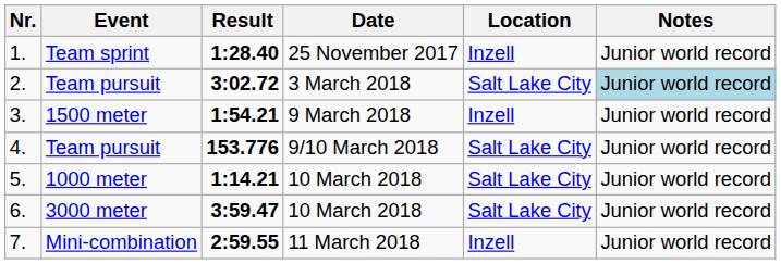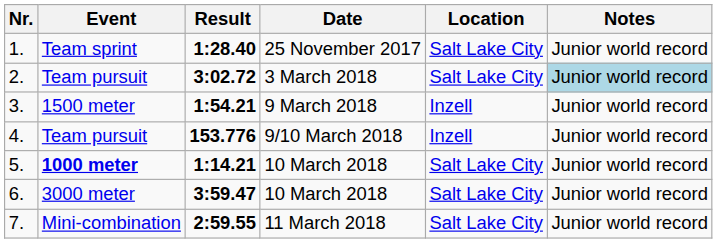 <table class="wikitable vatop">
 <tr>
 <th>Nr.</th>
 <th>Event</th>
 <th>Result</th>
 <th>Date</th>
 <th>Location</th>
 <th>Notes</th>
 </tr>
 <tr>
 <td>1.</td>
 <td><a href='#'>Team sprint</a></td>
 <td align=right><strong>1:28.40</strong></td>
 <td>25 November 2017</td>
-<td><a href='#'>Inzell</a></td>
+<td><a href='#'>Salt Lake City</a></td>
 <td>Junior world record</td>
 </tr>
 <tr>
 <td>2.</td>
 <td><a href='#'>Team pursuit</a></td>
 <td align=right><strong>3:02.72</strong></td>
 <td>3 March 2018</td>
 <td><a href='#'>Salt Lake City</a></td>
 <td style="background: lightblue;">Junior world record</td>
 </tr>
 <tr>
 <td>3.</td>
 <td><a href='#'>1500 meter</a></td>
 <td align=right><strong>1:54.21</strong></td>
 <td>9 March 2018</td>
 <td><a href='#'>Inzell</a></td>
 <td>Junior world record</td>
 </tr>
 <tr>
 <td>4.</td>
 <td><a href='#'>Team pursuit</a></td>
 <td align=right><strong>153.776</strong></td>
 <td>9/10 March 2018</td>
-<td><a href='#'>Salt Lake City</a></td>
+<td><a href='#'>Inzell</a></td>
 <td>Junior world record</td>
 </tr>
 <tr>
 <td>5.</td>
-<td><a href='#'>1000 meter</a></td>
+<td><strong><a href='#'>1000 meter</a></strong></td>
 <td align=right><strong>1:14.21</strong></td>
 <td>10 March 2018</td>
 <td><a href='#'>Salt Lake City</a></td>
 <td>Junior world record</td>
 </tr>
 <tr>
 <td>6.</td>
 <td><a href='#'>3000 meter</a></td>
 <td align=right><strong>3:59.47</strong></td>
 <td>10 March 2018</td>
 <td><a href='#'>Salt Lake City</a></td>
 <td>Junior world record</td>
 </tr>
 <tr>
 <td>7.</td>
 <td><a href='#'>Mini-combination</a></td>
 <td align=right><strong>2:59.55</strong></td>
 <td>11 March 2018</td>
-<td><a href='#'>Inzell</a></td>
+<td><a href='#'>Salt Lake City</a></td>
 <td>Junior world record</td>
 </tr>
 </table>
